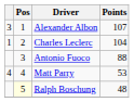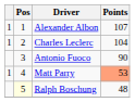 <table class="wikitable" style="font-size: 85%;">
 <tr>
 <th></th>
 <th>Pos</th>
 <th>Driver</th>
 <th>Points</th>
 </tr>
 <tr>
-<td align="left"> 3</td>
+<td align="left"> 1</td>
 <td align="center">1</td>
 <td> <a href='#'>Alexander Albon</a></td>
 <td align="right">107</td>
 </tr>
 <tr>
 <td align="left"> 1</td>
 <td align="center">2</td>
 <td> <a href='#'>Charles Leclerc</a></td>
 <td align="right">104</td>
 </tr>
 <tr>
 <td align="left"></td>
 <td align="center">3</td>
 <td> <a href='#'>Antonio Fuoco</a></td>
-<td align="right">88</td>
+<td align="right">90</td>
 </tr>
 <tr>
-<td align="left"> 4</td>
+<td align="left"> 1</td>
 <td align="center">4</td>
 <td> <a href='#'>Matt Parry</a></td>
-<td align="right">53</td>
+<td align="right" style="background: lightsalmon;">53</td>
 </tr>
 <tr>
 <td align="left"></td>
 <td align="center" style="background: lightyellow;">5</td>
 <td> <a href='#'>Ralph Boschung</a></td>
 <td align="right">48</td>
 </tr>
 <tr>
 </tr>
 </table>
